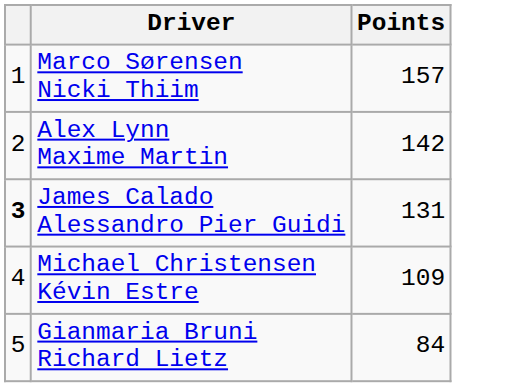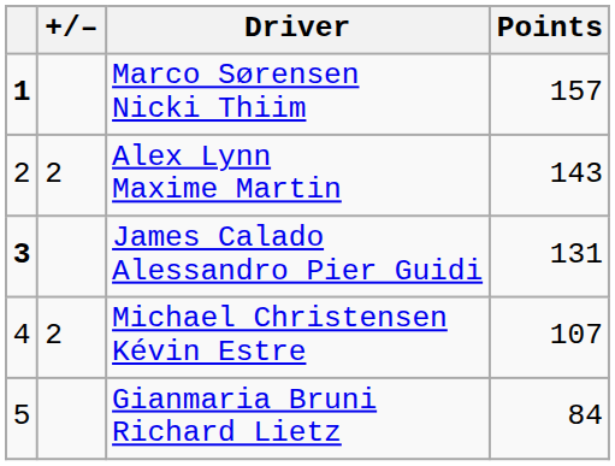 <table class="wikitable" style="font-size: 95%;">
 <tr>
 <th scope="col"></th>
+<th scope="col">+/–</th>
 <th scope="col">Driver</th>
 <th scope="col">Points</th>
 </tr>
 <tr>
-<td align="center">1</td>
+<td align="center"><strong>1</strong></td>
+<td align="left"></td>
 <td> <a href='#'>Marco Sørensen</a><br> <a href='#'>Nicki Thiim</a></td>
 <td align="right">157</td>
 </tr>
 <tr>
 <td align="center">2</td>
+<td align="left"> 2</td>
 <td> <a href='#'>Alex Lynn</a><br> <a href='#'>Maxime Martin</a></td>
-<td align="right">142</td>
+<td align="right">143</td>
 </tr>
 <tr>
 <td align="center"><strong>3</strong></td>
+<td align="left"></td>
 <td> <a href='#'>James Calado</a><br> <a href='#'>Alessandro Pier Guidi</a></td>
 <td align="right">131</td>
 </tr>
 <tr>
 <td align="center">4</td>
+<td align="left"> 2</td>
 <td> <a href='#'>Michael Christensen</a><br> <a href='#'>Kévin Estre</a></td>
-<td align="right">109</td>
+<td align="right">107</td>
 </tr>
 <tr>
 <td align="center">5</td>
+<td align="left"></td>
 <td> <a href='#'>Gianmaria Bruni</a><br> <a href='#'>Richard Lietz</a></td>
 <td align="right">84</td>
 </tr>
 </table>
